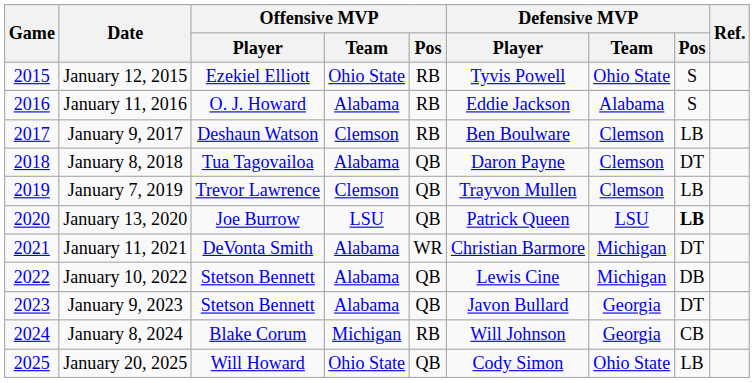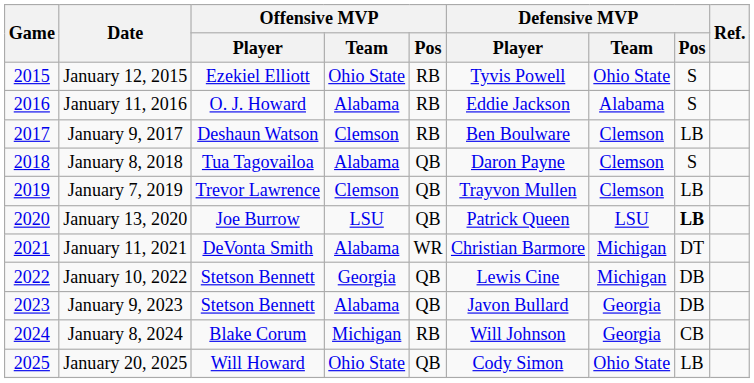 <table class="wikitable" style="text-align:center">
 <tr>
 <th rowspan=2>Game</th>
 <th rowspan=2>Date</th>
 <th colspan=3>Offensive MVP</th>
 <th colspan=3>Defensive MVP</th>
 <th rowspan=2>Ref.</th>
 </tr>
 <tr>
 <th>Player</th>
 <th>Team</th>
 <th>Pos</th>
 <th>Player</th>
 <th>Team</th>
 <th>Pos</th>
 </tr>
 <tr>
 <td><a href='#'>2015</a></td>
 <td>January 12, 2015</td>
 <td><a href='#'>Ezekiel Elliott</a></td>
 <td><a href='#'>Ohio State</a></td>
 <td>RB</td>
 <td><a href='#'>Tyvis Powell</a></td>
 <td><a href='#'>Ohio State</a></td>
 <td>S</td>
 <td></td>
 </tr>
 <tr>
 <td><a href='#'>2016</a></td>
 <td>January 11, 2016</td>
 <td><a href='#'>O. J. Howard</a></td>
 <td><a href='#'>Alabama</a></td>
 <td>RB</td>
 <td><a href='#'>Eddie Jackson</a></td>
 <td><a href='#'>Alabama</a></td>
 <td>S</td>
 <td></td>
 </tr>
 <tr>
 <td><a href='#'>2017</a></td>
 <td>January 9, 2017</td>
 <td><a href='#'>Deshaun Watson</a></td>
 <td><a href='#'>Clemson</a></td>
 <td>RB</td>
 <td><a href='#'>Ben Boulware</a></td>
 <td><a href='#'>Clemson</a></td>
 <td>LB</td>
 <td></td>
 </tr>
 <tr>
 <td><a href='#'>2018</a></td>
 <td>January 8, 2018</td>
 <td><a href='#'>Tua Tagovailoa</a></td>
 <td><a href='#'>Alabama</a></td>
 <td>QB</td>
 <td><a href='#'>Daron Payne</a></td>
 <td><a href='#'>Clemson</a></td>
-<td>DT</td>
+<td>S</td>
 <td></td>
 </tr>
 <tr>
 <td><a href='#'>2019</a></td>
 <td>January 7, 2019</td>
 <td><a href='#'>Trevor Lawrence</a></td>
 <td><a href='#'>Clemson</a></td>
 <td>QB</td>
 <td><a href='#'>Trayvon Mullen</a></td>
 <td><a href='#'>Clemson</a></td>
 <td>LB</td>
 <td></td>
 </tr>
 <tr>
 <td><a href='#'>2020</a></td>
 <td>January 13, 2020</td>
 <td><a href='#'>Joe Burrow</a></td>
 <td><a href='#'>LSU</a></td>
 <td>QB</td>
 <td><a href='#'>Patrick Queen</a></td>
 <td><a href='#'>LSU</a></td>
 <td><strong>LB</strong></td>
 <td></td>
 </tr>
 <tr>
 <td><a href='#'>2021</a></td>
 <td>January 11, 2021</td>
 <td><a href='#'>DeVonta Smith</a></td>
 <td><a href='#'>Alabama</a></td>
 <td>WR</td>
 <td><a href='#'>Christian Barmore</a></td>
 <td><a href='#'>Michigan</a></td>
 <td>DT</td>
 <td></td>
 </tr>
 <tr>
 <td><a href='#'>2022</a></td>
 <td>January 10, 2022</td>
 <td><a href='#'>Stetson Bennett</a></td>
-<td><a href='#'>Alabama</a></td>
+<td><a href='#'>Georgia</a></td>
 <td>QB</td>
 <td><a href='#'>Lewis Cine</a></td>
 <td><a href='#'>Michigan</a></td>
 <td>DB</td>
 <td></td>
 </tr>
 <tr>
 <td><a href='#'>2023</a></td>
 <td>January 9, 2023</td>
 <td><a href='#'>Stetson Bennett</a></td>
 <td><a href='#'>Alabama</a></td>
 <td>QB</td>
 <td><a href='#'>Javon Bullard</a></td>
 <td><a href='#'>Georgia</a></td>
-<td>DT</td>
+<td>DB</td>
 <td></td>
 </tr>
 <tr>
 <td><a href='#'>2024</a></td>
 <td>January 8, 2024</td>
 <td><a href='#'>Blake Corum</a></td>
 <td><a href='#'>Michigan</a></td>
 <td>RB</td>
 <td><a href='#'>Will Johnson</a></td>
 <td><a href='#'>Georgia</a></td>
 <td>CB</td>
 <td></td>
 </tr>
 <tr>
 <td><a href='#'>2025</a></td>
 <td>January 20, 2025</td>
 <td><a href='#'>Will Howard</a></td>
 <td><a href='#'>Ohio State</a></td>
 <td>QB</td>
 <td><a href='#'>Cody Simon</a></td>
 <td><a href='#'>Ohio State</a></td>
 <td>LB</td>
 <td></td>
 </tr>
 </table>
